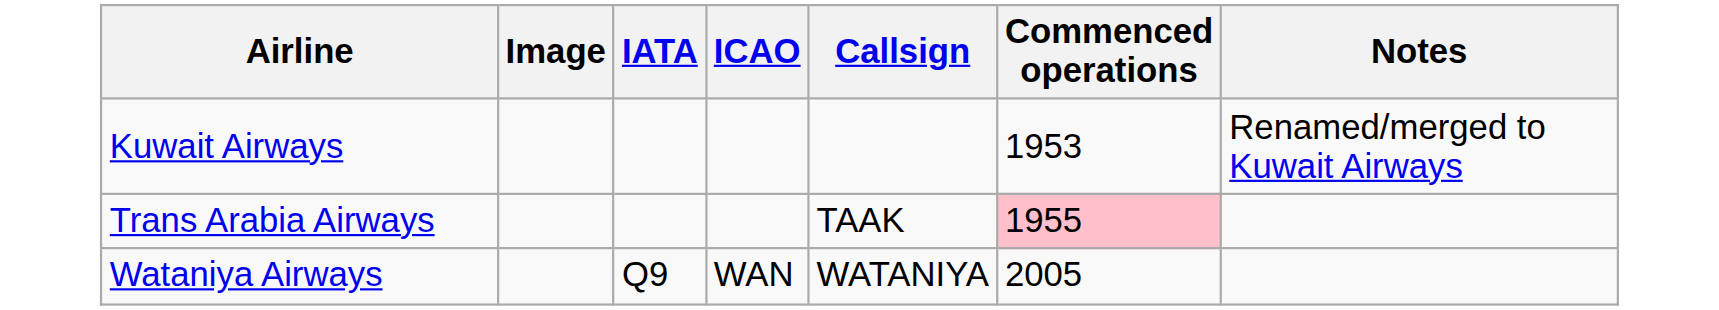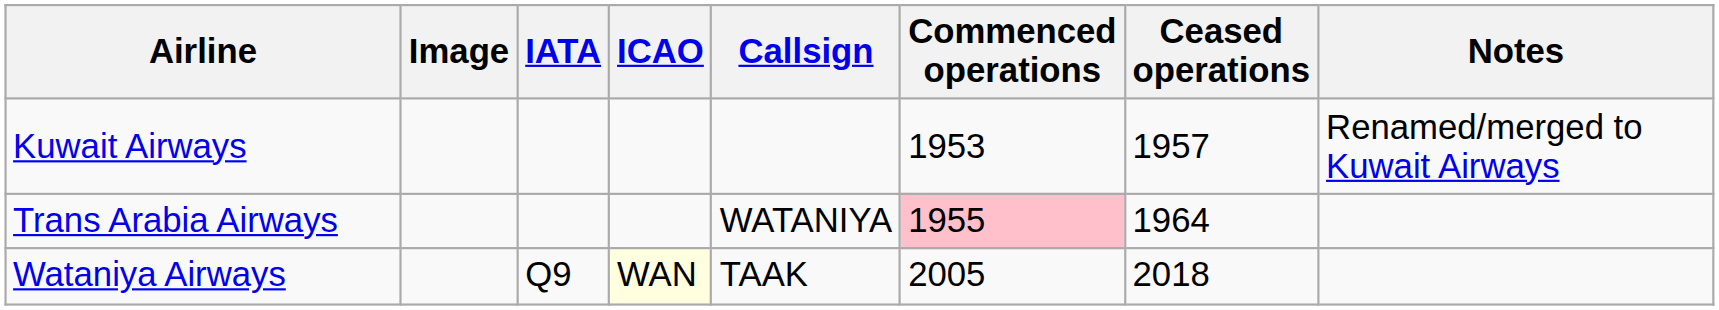 <table class="wikitable sortable" style="border-collapse:collapse; margin:auto;" border="1" cellpadding="3">
 <tr valign="middle">
 <th style="width:175px;">Airline</th>
 <th>Image</th>
 <th><a href='#'>IATA</a></th>
 <th><a href='#'>ICAO</a></th>
 <th><a href='#'>Callsign</a></th>
 <th>Commenced<br>operations</th>
+<th>Ceased<br>operations</th>
 <th style="width:175px;">Notes</th>
 </tr>
 <tr>
 <td><a href='#'>Kuwait Airways</a></td>
 <td></td>
 <td></td>
 <td></td>
 <td></td>
 <td>1953</td>
+<td>1957</td>
 <td>Renamed/merged to <a href='#'>Kuwait Airways</a></td>
 </tr>
 <tr>
 <td><a href='#'>Trans Arabia Airways</a></td>
 <td></td>
 <td></td>
 <td></td>
-<td>TAAK</td>
+<td>WATANIYA</td>
 <td style="background: pink;">1955</td>
+<td>1964</td>
 <td></td>
 </tr>
 <tr>
 <td><a href='#'>Wataniya Airways</a></td>
 <td></td>
 <td>Q9</td>
-<td>WAN</td>
-<td>WATANIYA</td>
+<td style="background: lightyellow;">WAN</td>
+<td>TAAK</td>
 <td>2005</td>
+<td>2018</td>
 <td></td>
 </tr>
 </table>
